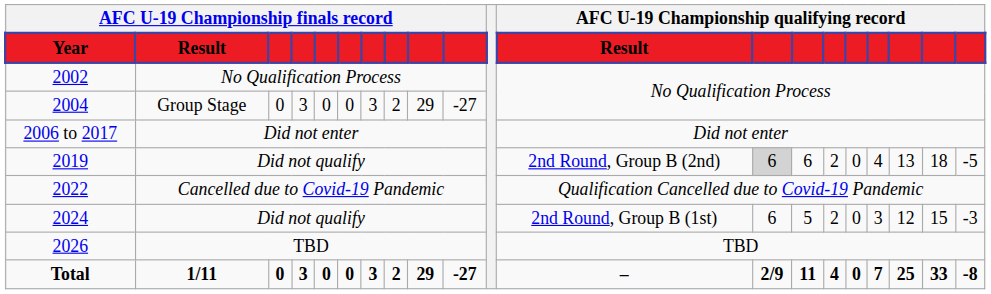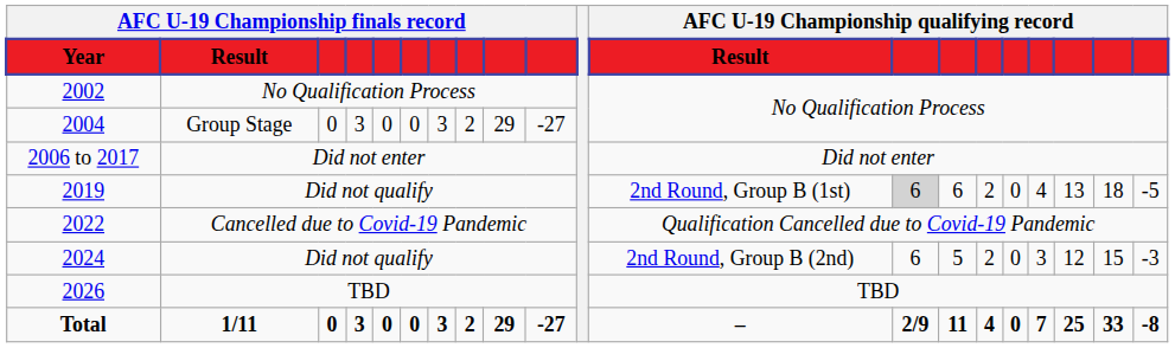 <table Class = "wikitable" style = "text-align: center; width:70%;">
 <tr>
 <th colspan=10><a href='#'>AFC U-19 Championship finals record</a></th>
 <th style="width:1%;" rowspan="42"></th>
 <th colspan=9>AFC U-19 Championship qualifying record</th>
 </tr>
 <tr>
 <th style="background:#ED1C24;border: 2px solid #3F43A4;"><span>Year</span></th>
 <th style="background:#ED1C24;border: 2px solid #3F43A4;"><span>Result</span></th>
 <th style="background:#ED1C24;border: 2px solid #3F43A4;"><span></span></th>
 <th style="background:#ED1C24;border: 2px solid #3F43A4;"><span></span></th>
 <th style="background:#ED1C24;border: 2px solid #3F43A4;"><span></span></th>
 <th style="background:#ED1C24;border: 2px solid #3F43A4;"><span></span></th>
 <th style="background:#ED1C24;border: 2px solid #3F43A4;"><span></span></th>
 <th style="background:#ED1C24;border: 2px solid #3F43A4;"><span></span></th>
 <th style="background:#ED1C24;border: 2px solid #3F43A4;"><span></span></th>
 <th style="background:#ED1C24;border: 2px solid #3F43A4;"><span></span></th>
 <th style="background:#ED1C24;border: 2px solid #3F43A4;"><span>Result</span></th>
 <th style="background:#ED1C24;border: 2px solid #3F43A4;"><span></span></th>
 <th style="background:#ED1C24;border: 2px solid #3F43A4;"><span></span></th>
 <th style="background:#ED1C24;border: 2px solid #3F43A4;"><span></span></th>
 <th style="background:#ED1C24;border: 2px solid #3F43A4;"><span></span></th>
 <th style="background:#ED1C24;border: 2px solid #3F43A4;"><span></span></th>
 <th style="background:#ED1C24;border: 2px solid #3F43A4;"><span></span></th>
 <th style="background:#ED1C24;border: 2px solid #3F43A4;"><span></span></th>
 <th style="background:#ED1C24;border: 2px solid #3F43A4;"><span></span></th>
 </tr>
 <tr>
 <td> <a href='#'>2002</a></td>
 <td colspan=9><em>No Qualification Process</em></td>
 <td colspan=9 rowspan=2><em>No Qualification Process</em></td>
 </tr>
 <tr>
 <td> <a href='#'>2004</a></td>
 <td>Group Stage</td>
 <td>0</td>
 <td>3</td>
 <td>0</td>
 <td>0</td>
 <td>3</td>
 <td>2</td>
 <td>29</td>
 <td>-27</td>
 </tr>
 <tr>
 <td> <a href='#'>2006</a> to  <a href='#'>2017</a></td>
 <td colspan=9><em>Did not enter</em></td>
 <td colspan=9><em>Did not enter</em></td>
 </tr>
 <tr>
 <td> <a href='#'>2019</a></td>
 <td colspan=9><em>Did not qualify</em></td>
-<td><a href='#'>2nd Round</a>, Group B (2nd)</td>
+<td><a href='#'>2nd Round</a>, Group B (1st)</td>
 <td style="background: lightgrey;">6</td>
 <td>6</td>
 <td>2</td>
 <td>0</td>
 <td>4</td>
 <td>13</td>
 <td>18</td>
 <td>-5</td>
 </tr>
 <tr>
 <td> <a href='#'>2022</a></td>
 <td colspan=9><em>Cancelled due to <a href='#'>Covid-19</a> Pandemic</em></td>
 <td colspan=9><em>Qualification Cancelled due to <a href='#'>Covid-19</a> Pandemic</em></td>
 </tr>
 <tr>
 <td> <a href='#'>2024</a></td>
 <td colspan=9><em>Did not qualify</em></td>
-<td><a href='#'>2nd Round</a>, Group B (1st)</td>
+<td><a href='#'>2nd Round</a>, Group B (2nd)</td>
 <td>6</td>
 <td>5</td>
 <td>2</td>
 <td>0</td>
 <td>3</td>
 <td>12</td>
 <td>15</td>
 <td>-3</td>
 </tr>
 <tr>
 <td> <a href='#'>2026</a></td>
 <td colspan=9>TBD</td>
 <td colspan=9>TBD</td>
 </tr>
 <tr>
 <td><strong>Total</strong></td>
 <td><strong>1/11</strong></td>
 <td><strong>0</strong></td>
 <td><strong>3</strong></td>
 <td><strong>0</strong></td>
 <td><strong>0</strong></td>
 <td><strong>3</strong></td>
 <td><strong>2</strong></td>
 <td><strong>29</strong></td>
 <td><strong>-27</strong></td>
 <td><strong>–</strong></td>
 <td><strong>2/9</strong></td>
 <td><strong>11</strong></td>
 <td><strong>4</strong></td>
 <td><strong>0</strong></td>
 <td><strong>7</strong></td>
 <td><strong>25</strong></td>
 <td><strong>33</strong></td>
 <td><strong>-8</strong></td>
 </tr>
 </table>
